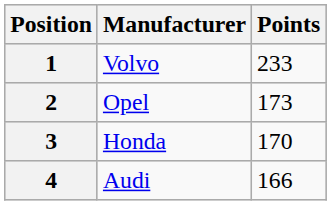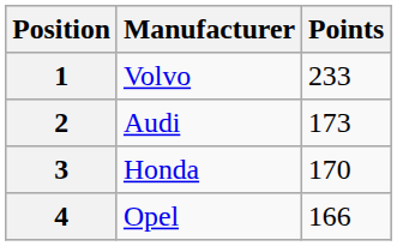 <table class="wikitable" style="font-size: 95%">
 <tr>
 <th>Position</th>
 <th>Manufacturer</th>
 <th>Points</th>
 </tr>
 <tr>
 <th>1</th>
 <td><a href='#'>Volvo</a></td>
 <td>233</td>
 </tr>
 <tr>
 <th>2</th>
-<td><a href='#'>Opel</a></td>
+<td><a href='#'>Audi</a></td>
 <td>173</td>
 </tr>
 <tr>
 <th>3</th>
 <td><a href='#'>Honda</a></td>
 <td>170</td>
 </tr>
 <tr>
 <th>4</th>
-<td><a href='#'>Audi</a></td>
+<td><a href='#'>Opel</a></td>
 <td>166</td>
 </tr>
 </table>
